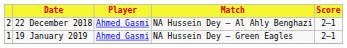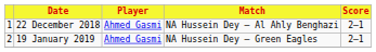 <table border="0" class="wikitable" style="text-align:center;font-size:95%">
 <tr>
 <th style="color:#DA0101; background:#F5F731;"></th>
 <th style="color:#DA0101; background:#F5F731;">Date</th>
 <th style="color:#DA0101; background:#F5F731;">Player</th>
 <th style="color:#DA0101; background:#F5F731;">Match</th>
 <th width="35" style="color:#DA0101; background:#F5F731;">Score</th>
 </tr>
 <tr>
-<td align=left>2</td>
+<td align=left>1</td>
 <td align=left>22 December 2018</td>
 <td align=left><a href='#'>Ahmed Gasmi</a></td>
 <td align=left>NA Hussein Dey – Al Ahly Benghazi</td>
 <td align=center>2–1</td>
 </tr>
 <tr>
-<td align=left>1</td>
+<td align=left>2</td>
 <td align=left>19 January 2019</td>
 <td align=left><a href='#'>Ahmed Gasmi</a></td>
 <td align=left>NA Hussein Dey – Green Eagles</td>
 <td align=center>2–1</td>
 </tr>
 <tr>
 </tr>
 </table>
